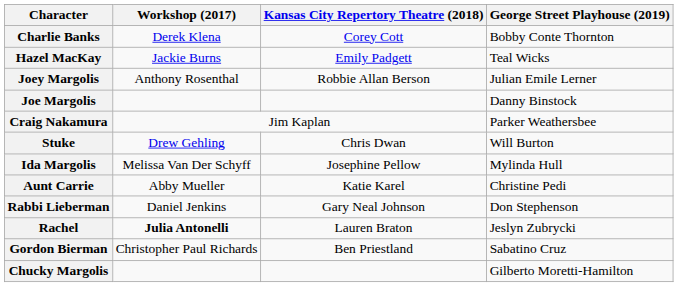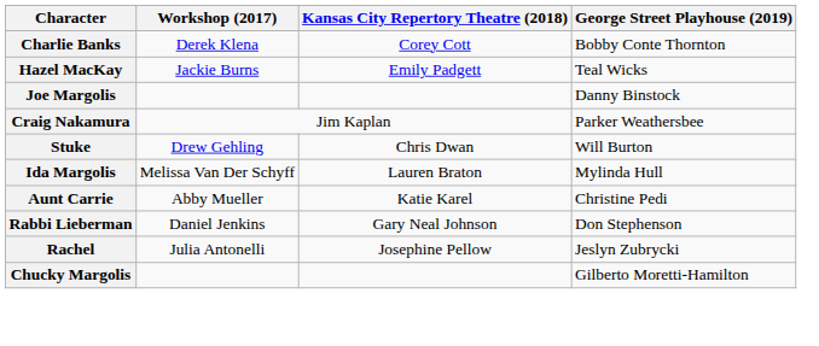 <table class="wikitable" style="width:1000;">
 <tr>
 <th>Character</th>
 <th>Workshop (2017)</th>
 <th><a href='#'>Kansas City Repertory Theatre</a> (2018)</th>
 <th>George Street Playhouse (2019)</th>
 </tr>
 <tr>
 <th>Charlie Banks</th>
 <td colspan="1" align="center"><a href='#'>Derek Klena</a></td>
 <td colspan="1" align="center"><a href='#'>Corey Cott</a></td>
 <td>Bobby Conte Thornton</td>
 </tr>
 <tr>
 <th>Hazel MacKay</th>
 <td colspan="1" align="center"><a href='#'>Jackie Burns</a></td>
 <td colspan="1" align="center"><a href='#'>Emily Padgett</a></td>
 <td>Teal Wicks</td>
-</tr>
-<tr>
-<th>Joey Margolis</th>
-<td colspan="1" align="center">Anthony Rosenthal</td>
-<td colspan="1" align="center">Robbie Allan Berson</td>
-<td>Julian Emile Lerner</td>
 </tr>
 <tr>
 <th>Joe Margolis</th>
 <td></td>
 <td></td>
 <td>Danny Binstock</td>
 </tr>
 <tr>
 <th>Craig Nakamura</th>
 <td colspan="2" align="center">Jim Kaplan</td>
 <td>Parker Weathersbee</td>
 </tr>
 <tr>
 <th>Stuke</th>
 <td colspan="1" align="center"><a href='#'>Drew Gehling</a></td>
 <td colspan="1" align="center">Chris Dwan</td>
 <td>Will Burton</td>
 </tr>
 <tr>
 <th>Ida Margolis</th>
 <td colspan="1" align="center">Melissa Van Der Schyff</td>
-<td colspan="1" align="center">Josephine Pellow</td>
+<td colspan="1" align="center">Lauren Braton</td>
 <td>Mylinda Hull</td>
 </tr>
 <tr>
 <th>Aunt Carrie</th>
 <td colspan="1" align="center">Abby Mueller</td>
 <td colspan="1" align="center">Katie Karel</td>
 <td>Christine Pedi</td>
 </tr>
 <tr>
 <th>Rabbi Lieberman</th>
 <td colspan="1" align="center">Daniel Jenkins</td>
 <td colspan="1" align="center">Gary Neal Johnson</td>
 <td>Don Stephenson</td>
 </tr>
 <tr>
 <th>Rachel</th>
-<td colspan="1" align="center"><strong>Julia Antonelli</strong></td>
-<td colspan="1" align="center">Lauren Braton</td>
+<td colspan="1" align="center">Julia Antonelli</td>
+<td colspan="1" align="center">Josephine Pellow</td>
 <td>Jeslyn Zubrycki</td>
-</tr>
-<tr>
-<th>Gordon Bierman</th>
-<td colspan="1" align="center">Christopher Paul Richards</td>
-<td colspan="1" align="center">Ben Priestland</td>
-<td>Sabatino Cruz</td>
 </tr>
 <tr>
 <th>Chucky Margolis</th>
 <td></td>
 <td></td>
 <td>Gilberto Moretti-Hamilton</td>
 </tr>
 </table>
